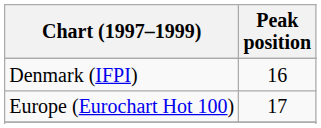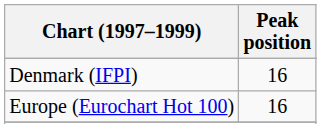 <table class="wikitable sortable">
 <tr>
 <th>Chart (1997–1999)</th>
 <th>Peak<br>position</th>
 </tr>
 <tr>
 </tr>
 <tr>
 </tr>
 <tr>
 </tr>
 <tr>
 </tr>
 <tr>
 </tr>
 <tr>
 <td>Denmark (<a href='#'>IFPI</a>)</td>
 <td style="text-align:center;">16</td>
 </tr>
 <tr>
 <td>Europe (<a href='#'>Eurochart Hot 100</a>)</td>
-<td style="text-align:center;">17</td>
+<td style="text-align:center;">16</td>
 </tr>
 <tr>
 </tr>
 <tr>
 </tr>
 <tr>
 </tr>
 <tr>
 </tr>
 <tr>
 </tr>
 <tr>
 </tr>
 <tr>
 </tr>
 <tr>
 </tr>
 <tr>
 </tr>
 <tr>
 </tr>
 <tr>
 </tr>
 <tr>
 </tr>
 <tr>
 </tr>
 </table>
